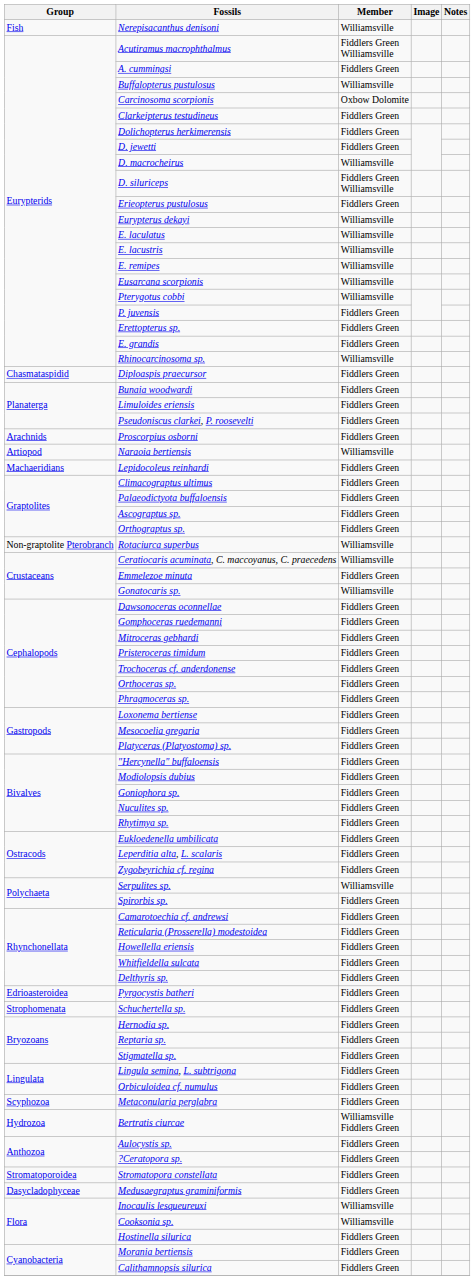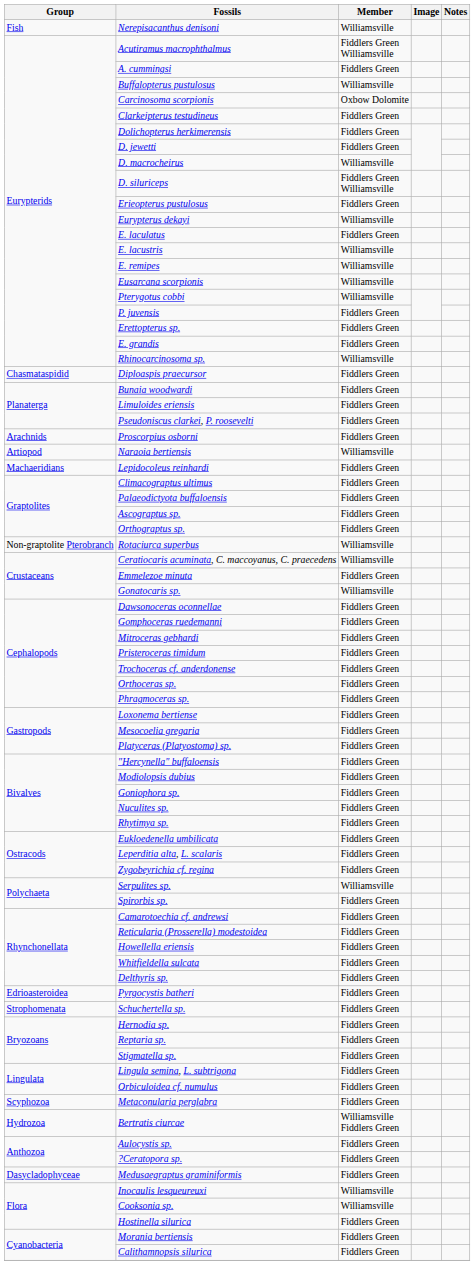 <table class="wikitable">
 <tr>
 <th>Group</th>
 <th>Fossils</th>
 <th>Member</th>
 <th>Image</th>
 <th class="unsortable">Notes</th>
 </tr>
 <tr>
 <td><a href='#'>Fish</a></td>
 <td><em><a href='#'>Nerepisacanthus denisoni</a></em></td>
 <td>Williamsville</td>
 <td></td>
 <td align="center"></td>
 </tr>
 <tr>
 <td rowspan=20><a href='#'>Eurypterids</a></td>
 <td><em><a href='#'>Acutiramus macrophthalmus</a></em></td>
 <td>Fiddlers Green<br>Williamsville</td>
 <td></td>
 <td align=center></td>
 </tr>
 <tr>
 <td><em><a href='#'>A. cummingsi</a></em></td>
 <td>Fiddlers Green</td>
 <td></td>
 <td align=center></td>
 </tr>
 <tr>
 <td><em><a href='#'>Buffalopterus pustulosus</a></em></td>
 <td>Williamsville</td>
 <td></td>
 <td align=center></td>
 </tr>
 <tr>
 <td><em><a href='#'>Carcinosoma scorpionis</a></em></td>
 <td>Oxbow Dolomite</td>
 <td></td>
 <td align=center></td>
 </tr>
 <tr>
 <td><em><a href='#'>Clarkeipterus testudineus</a></em></td>
 <td>Fiddlers Green</td>
 <td></td>
 <td align=center></td>
 </tr>
 <tr>
 <td><em><a href='#'>Dolichopterus herkimerensis</a></em></td>
 <td>Fiddlers Green</td>
 <td rowspan=3></td>
 <td align=center></td>
 </tr>
 <tr>
 <td><em><a href='#'>D. jewetti</a></em></td>
 <td>Fiddlers Green</td>
 <td align=center></td>
 </tr>
 <tr>
 <td><em><a href='#'>D. macrocheirus</a></em></td>
 <td>Williamsville</td>
 <td align=center></td>
 </tr>
 <tr>
 <td><em><a href='#'>D. siluriceps</a></em></td>
 <td>Fiddlers Green<br>Williamsville</td>
 <td></td>
 <td align=center></td>
 </tr>
 <tr>
 <td><em><a href='#'>Erieopterus pustulosus</a></em></td>
 <td>Fiddlers Green</td>
 <td></td>
 <td align=center></td>
 </tr>
 <tr>
 <td><em><a href='#'>Eurypterus dekayi</a></em></td>
 <td>Williamsville</td>
 <td></td>
 <td align=center></td>
 </tr>
 <tr>
 <td><em><a href='#'>E. laculatus</a></em></td>
-<td>Williamsville</td>
+<td>Fiddlers Green</td>
 <td></td>
 <td align=center></td>
 </tr>
 <tr>
 <td><em><a href='#'>E. lacustris</a></em></td>
 <td>Williamsville</td>
 <td></td>
 <td align=center></td>
 </tr>
 <tr>
 <td><em><a href='#'>E. remipes</a></em></td>
 <td>Williamsville</td>
 <td></td>
 <td align=center></td>
 </tr>
 <tr>
 <td><em><a href='#'>Eusarcana scorpionis</a></em></td>
 <td>Williamsville</td>
 <td></td>
 <td align=center></td>
 </tr>
 <tr>
 <td><em><a href='#'>Pterygotus cobbi</a></em></td>
 <td>Williamsville</td>
 <td rowspan=2></td>
 <td align=center></td>
 </tr>
 <tr>
 <td><em><a href='#'>P. juvensis</a></em></td>
 <td>Fiddlers Green</td>
 <td align=center></td>
 </tr>
 <tr>
 <td><em><a href='#'>Erettopterus sp.</a></em></td>
 <td>Fiddlers Green</td>
 <td></td>
 <td align=center></td>
 </tr>
 <tr>
 <td><em><a href='#'>E. grandis</a></em></td>
 <td>Fiddlers Green</td>
 <td></td>
 <td align=center></td>
 </tr>
 <tr>
 <td><em><a href='#'>Rhinocarcinosoma sp.</a></em></td>
 <td>Williamsville</td>
 <td></td>
 <td align=center></td>
 </tr>
 <tr>
 <td><a href='#'>Chasmataspidid</a></td>
 <td><em><a href='#'>Diploaspis praecursor</a></em></td>
 <td>Fiddlers Green</td>
 <td></td>
 <td align=center></td>
 </tr>
 <tr>
 <td rowspan=3><a href='#'>Planaterga</a></td>
 <td><em><a href='#'>Bunaia woodwardi</a></em></td>
 <td>Fiddlers Green</td>
 <td></td>
 <td align=center></td>
 </tr>
 <tr>
 <td><em><a href='#'>Limuloides eriensis</a></em></td>
 <td>Fiddlers Green</td>
 <td></td>
 <td align=center></td>
 </tr>
 <tr>
 <td><em><a href='#'>Pseudoniscus clarkei</a></em>, <em><a href='#'>P. roosevelti</a></em></td>
 <td>Fiddlers Green</td>
 <td></td>
 <td align=center></td>
 </tr>
 <tr>
 <td rowspan=1><a href='#'>Arachnids</a></td>
 <td><em><a href='#'>Proscorpius osborni</a></em></td>
 <td>Fiddlers Green</td>
 <td></td>
 <td align=center></td>
 </tr>
 <tr>
 <td><a href='#'>Artiopod</a></td>
 <td><em><a href='#'>Naraoia bertiensis</a></em></td>
 <td>Williamsville</td>
 <td></td>
 <td align=center></td>
 </tr>
 <tr>
 <td><a href='#'>Machaeridians</a></td>
 <td><em><a href='#'>Lepidocoleus reinhardi</a></em></td>
 <td>Fiddlers Green</td>
 <td></td>
 <td align=center></td>
 </tr>
 <tr>
 <td rowspan=4><a href='#'>Graptolites</a></td>
 <td><em><a href='#'>Climacograptus ultimus</a></em></td>
 <td>Fiddlers Green</td>
 <td></td>
 <td align=center></td>
 </tr>
 <tr>
 <td><em><a href='#'>Palaeodictyota buffaloensis</a></em></td>
 <td>Fiddlers Green</td>
 <td></td>
 <td align=center></td>
 </tr>
 <tr>
 <td><em><a href='#'>Ascograptus sp.</a></em></td>
 <td>Fiddlers Green</td>
 <td></td>
 <td align=center></td>
 </tr>
 <tr>
 <td><em><a href='#'>Orthograptus sp.</a></em></td>
 <td>Fiddlers Green</td>
 <td></td>
 <td align=center></td>
 </tr>
 <tr>
 <td>Non-graptolite <a href='#'>Pterobranch</a></td>
 <td><em><a href='#'>Rotaciurca superbus</a></em></td>
 <td>Williamsville</td>
 <td></td>
 <td align=center></td>
 </tr>
 <tr>
 <td rowspan=3><a href='#'>Crustaceans</a></td>
 <td><em><a href='#'>Ceratiocaris acuminata</a></em>, <em>C. maccoyanus, C. praecedens</em></td>
 <td>Williamsville</td>
 <td></td>
 <td align=center></td>
 </tr>
 <tr>
 <td><em><a href='#'>Emmelezoe minuta</a></em></td>
 <td>Fiddlers Green</td>
 <td></td>
 <td align=center></td>
 </tr>
 <tr>
 <td><em><a href='#'>Gonatocaris sp.</a></em></td>
 <td>Williamsville</td>
 <td></td>
 <td align=center></td>
 </tr>
 <tr>
 <td rowspan=7><a href='#'>Cephalopods</a></td>
 <td><em><a href='#'>Dawsonoceras oconnellae</a></em></td>
 <td>Fiddlers Green</td>
 <td></td>
 <td align=center></td>
 </tr>
 <tr>
 <td><em><a href='#'>Gomphoceras ruedemanni</a></em></td>
 <td>Fiddlers Green</td>
 <td></td>
 <td align=center></td>
 </tr>
 <tr>
 <td><em><a href='#'>Mitroceras gebhardi</a></em></td>
 <td>Fiddlers Green</td>
 <td></td>
 <td align=center></td>
 </tr>
 <tr>
 <td><em><a href='#'>Pristeroceras timidum</a></em></td>
 <td>Fiddlers Green</td>
 <td></td>
 <td align=center></td>
 </tr>
 <tr>
 <td><em><a href='#'>Trochoceras cf. anderdonense</a></em></td>
 <td>Fiddlers Green</td>
 <td></td>
 <td align=center></td>
 </tr>
 <tr>
 <td><em><a href='#'>Orthoceras sp.</a></em></td>
 <td>Fiddlers Green</td>
 <td></td>
 <td align=center></td>
 </tr>
 <tr>
 <td><em><a href='#'>Phragmoceras sp.</a></em></td>
 <td>Fiddlers Green</td>
 <td></td>
 <td align=center></td>
 </tr>
 <tr>
 <td rowspan=3><a href='#'>Gastropods</a></td>
 <td><em><a href='#'>Loxonema bertiense</a></em></td>
 <td>Fiddlers Green</td>
 <td></td>
 <td align=center></td>
 </tr>
 <tr>
 <td><em><a href='#'>Mesocoelia gregaria</a></em></td>
 <td>Fiddlers Green</td>
 <td></td>
 <td align=center></td>
 </tr>
 <tr>
 <td><em><a href='#'>Platyceras (Platyostoma) sp.</a></em></td>
 <td>Fiddlers Green</td>
 <td></td>
 <td align=center></td>
 </tr>
 <tr>
 <td rowspan=5><a href='#'>Bivalves</a></td>
 <td><em><a href='#'>"Hercynella" buffaloensis</a></em></td>
 <td>Fiddlers Green</td>
 <td></td>
 <td align=center></td>
 </tr>
 <tr>
 <td><em><a href='#'>Modiolopsis dubius</a></em></td>
 <td>Fiddlers Green</td>
 <td></td>
 <td align=center></td>
 </tr>
 <tr>
 <td><em><a href='#'>Goniophora sp.</a></em></td>
 <td>Fiddlers Green</td>
 <td></td>
 <td align=center></td>
 </tr>
 <tr>
 <td><em><a href='#'>Nuculites sp.</a></em></td>
 <td>Fiddlers Green</td>
 <td></td>
 <td align=center></td>
 </tr>
 <tr>
 <td><em><a href='#'>Rhytimya sp.</a></em></td>
 <td>Fiddlers Green</td>
 <td></td>
 <td align=center></td>
 </tr>
 <tr>
 <td rowspan=3><a href='#'>Ostracods</a></td>
 <td><em><a href='#'>Eukloedenella umbilicata</a></em></td>
 <td>Fiddlers Green</td>
 <td></td>
 <td align=center></td>
 </tr>
 <tr>
 <td><em><a href='#'>Leperditia alta</a></em>, <em><a href='#'>L. scalaris</a></em></td>
 <td>Fiddlers Green</td>
 <td></td>
 <td align=center></td>
 </tr>
 <tr>
 <td><em><a href='#'>Zygobeyrichia cf. regina</a></em></td>
 <td>Fiddlers Green</td>
 <td></td>
 <td align=center></td>
 </tr>
 <tr>
 <td rowspan=2><a href='#'>Polychaeta</a></td>
 <td><em><a href='#'>Serpulites sp.</a></em></td>
 <td>Williamsville</td>
 <td></td>
 <td align=center></td>
 </tr>
 <tr>
 <td><em><a href='#'>Spirorbis sp.</a></em></td>
 <td>Fiddlers Green</td>
 <td></td>
 <td align=center></td>
 </tr>
 <tr>
 <td rowspan=5><a href='#'>Rhynchonellata</a></td>
 <td><em><a href='#'>Camarotoechia cf. andrewsi</a></em></td>
 <td>Fiddlers Green</td>
 <td></td>
 <td align=center></td>
 </tr>
 <tr>
 <td><em><a href='#'>Reticularia (Prosserella) modestoidea</a></em></td>
 <td>Fiddlers Green</td>
 <td></td>
 <td align=center></td>
 </tr>
 <tr>
 <td><em><a href='#'>Howellella eriensis</a></em></td>
 <td>Fiddlers Green</td>
 <td></td>
 <td align=center></td>
 </tr>
 <tr>
 <td><em><a href='#'>Whitfieldella sulcata</a></em></td>
 <td>Fiddlers Green</td>
 <td></td>
 <td align=center></td>
 </tr>
 <tr>
 <td><em><a href='#'>Delthyris sp.</a></em></td>
 <td>Fiddlers Green</td>
 <td></td>
 <td align=center></td>
 </tr>
 <tr>
 <td><a href='#'>Edrioasteroidea</a></td>
 <td><em><a href='#'>Pyrgocystis batheri</a></em></td>
 <td>Fiddlers Green</td>
 <td></td>
 <td align=center></td>
 </tr>
 <tr>
 <td><a href='#'>Strophomenata</a></td>
 <td><em><a href='#'>Schuchertella sp.</a></em></td>
 <td>Fiddlers Green</td>
 <td></td>
 <td align=center></td>
 </tr>
 <tr>
 <td rowspan=3><a href='#'>Bryozoans</a></td>
 <td><em><a href='#'>Hernodia sp.</a></em></td>
 <td>Fiddlers Green</td>
 <td></td>
 <td align=center></td>
 </tr>
 <tr>
 <td><em><a href='#'>Reptaria sp.</a></em></td>
 <td>Fiddlers Green</td>
 <td></td>
 <td align=center></td>
 </tr>
 <tr>
 <td><em><a href='#'>Stigmatella sp.</a></em></td>
 <td>Fiddlers Green</td>
 <td></td>
 <td align=center></td>
 </tr>
 <tr>
 <td rowspan=2><a href='#'>Lingulata</a></td>
 <td><em><a href='#'>Lingula semina</a></em>, <em><a href='#'>L. subtrigona</a></em></td>
 <td>Fiddlers Green</td>
 <td></td>
 <td align=center></td>
 </tr>
 <tr>
 <td><em><a href='#'>Orbiculoidea cf. numulus</a></em></td>
 <td>Fiddlers Green</td>
 <td></td>
 <td align=center></td>
 </tr>
 <tr>
 <td><a href='#'>Scyphozoa</a></td>
 <td><em><a href='#'>Metaconularia perglabra</a></em></td>
 <td>Fiddlers Green</td>
 <td></td>
 <td align=center></td>
 </tr>
 <tr>
 <td><a href='#'>Hydrozoa</a></td>
 <td><em><a href='#'>Bertratis ciurcae</a></em></td>
 <td>Williamsville<br>Fiddlers Green</td>
 <td></td>
 <td align=center></td>
 </tr>
 <tr>
 <td rowspan=2><a href='#'>Anthozoa</a></td>
 <td><em><a href='#'>Aulocystis sp.</a></em></td>
 <td>Fiddlers Green</td>
 <td></td>
 <td align=center></td>
 </tr>
 <tr>
 <td><em><a href='#'>?Ceratopora sp.</a></em></td>
 <td>Fiddlers Green</td>
 <td></td>
 <td align=center></td>
 </tr>
 <tr>
-<td><a href='#'>Stromatoporoidea</a></td>
-<td><em><a href='#'>Stromatopora constellata</a></em></td>
-<td>Fiddlers Green</td>
-<td></td>
-<td align=center></td>
-</tr>
-<tr>
 <td><a href='#'>Dasycladophyceae</a></td>
 <td><em><a href='#'>Medusaegraptus graminiformis</a></em></td>
 <td>Fiddlers Green</td>
 <td></td>
 <td align=center></td>
 </tr>
 <tr>
 <td rowspan=3><a href='#'>Flora</a></td>
 <td><em><a href='#'>Inocaulis lesqueureuxi</a></em></td>
 <td>Williamsville</td>
 <td></td>
 <td align=center></td>
 </tr>
 <tr>
 <td><em><a href='#'>Cooksonia sp.</a></em></td>
 <td>Williamsville</td>
 <td></td>
 <td align=center></td>
 </tr>
 <tr>
 <td><em><a href='#'>Hostinella silurica</a></em></td>
 <td>Fiddlers Green</td>
 <td></td>
 <td align=center></td>
 </tr>
 <tr>
 <td rowspan=2><a href='#'>Cyanobacteria</a></td>
 <td><em><a href='#'>Morania bertiensis</a></em></td>
 <td>Fiddlers Green</td>
 <td></td>
 <td align=center></td>
 </tr>
 <tr>
 <td><em><a href='#'>Calithamnopsis silurica</a></em></td>
 <td>Fiddlers Green</td>
 <td></td>
 <td align=center></td>
 </tr>
 <tr>
 </tr>
 </table>
